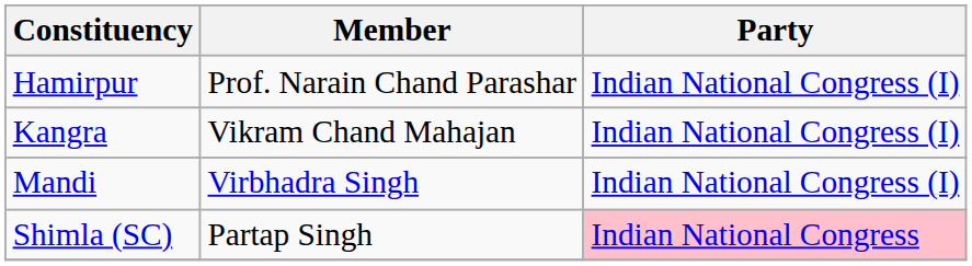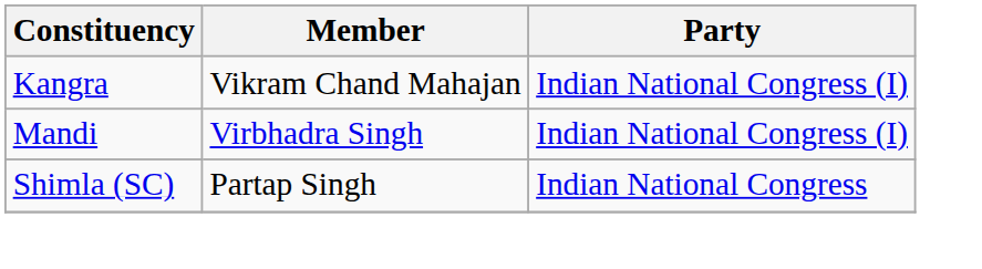 <table class="wikitable sortable">
 <tr>
 <th>Constituency</th>
 <th>Member</th>
 <th>Party</th>
-</tr>
-<tr>
-<td><a href='#'>Hamirpur</a></td>
-<td>Prof. Narain Chand Parashar</td>
-<td><a href='#'>Indian National Congress (I)</a></td>
 </tr>
 <tr>
 <td><a href='#'>Kangra</a></td>
 <td>Vikram Chand Mahajan</td>
 <td><a href='#'>Indian National Congress (I)</a></td>
 </tr>
 <tr>
 <td><a href='#'>Mandi</a></td>
 <td><a href='#'>Virbhadra Singh</a></td>
 <td><a href='#'>Indian National Congress (I)</a></td>
 </tr>
 <tr>
 <td><a href='#'>Shimla (SC)</a></td>
 <td>Partap Singh</td>
-<td style="background: pink;"><a href='#'>Indian National Congress</a></td>
+<td><a href='#'>Indian National Congress</a></td>
 </tr>
 <tr>
 </tr>
 </table>
